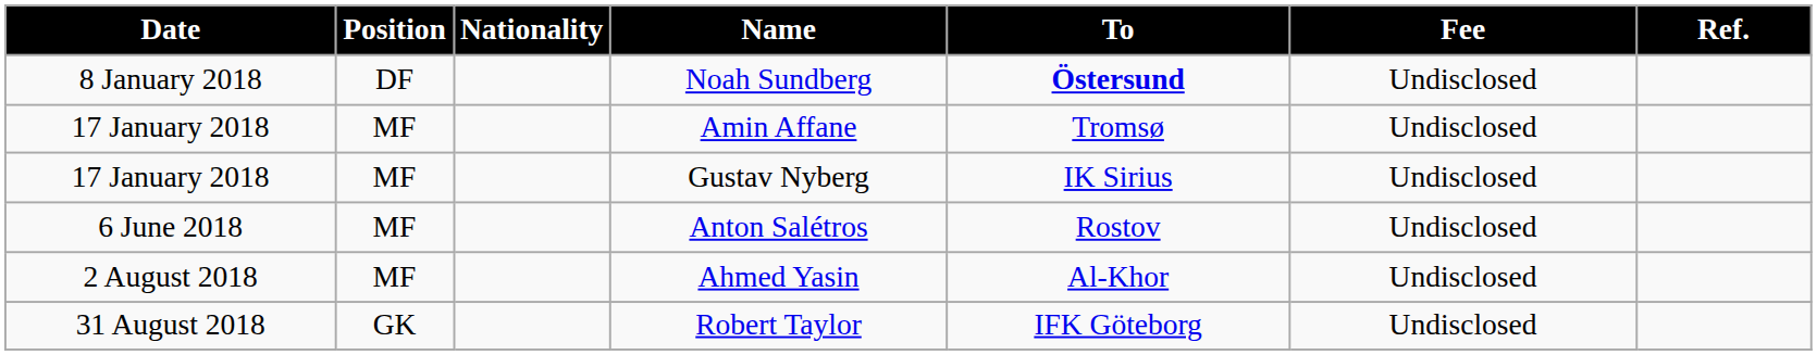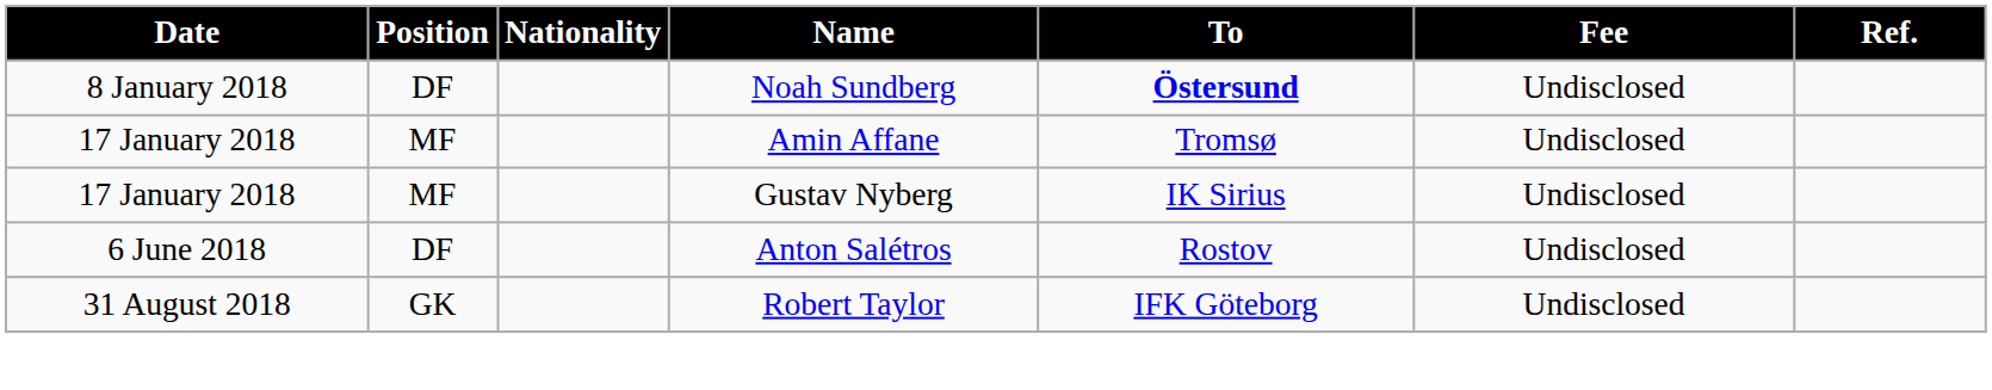 <table class="wikitable"  style="text-align:center; font-size:90%; ">
 <tr>
 <th style="background:#000000; color:white; width:200px;">Date</th>
 <th style="background:#000000; color:white; width:50px;">Position</th>
 <th style="background:#000000; color:white; width:50px;">Nationality</th>
 <th style="background:#000000; color:white; width:200px;">Name</th>
 <th style="background:#000000; color:white; width:200px;">To</th>
 <th style="background:#000000; color:white; width:200px;">Fee</th>
 <th style="background:#000000; color:white; width:100px;">Ref.</th>
 </tr>
 <tr>
 <td>8 January 2018</td>
 <td>DF</td>
 <td></td>
 <td><a href='#'>Noah Sundberg</a></td>
 <td><strong><a href='#'>Östersund</a></strong></td>
 <td>Undisclosed</td>
 <td></td>
 </tr>
 <tr>
 <td>17 January 2018</td>
 <td>MF</td>
 <td></td>
 <td><a href='#'>Amin Affane</a></td>
 <td><a href='#'>Tromsø</a></td>
 <td>Undisclosed</td>
 <td></td>
 </tr>
 <tr>
 <td>17 January 2018</td>
 <td>MF</td>
 <td></td>
 <td>Gustav Nyberg</td>
 <td><a href='#'>IK Sirius</a></td>
 <td>Undisclosed</td>
 <td></td>
 </tr>
 <tr>
 <td>6 June 2018</td>
-<td>MF</td>
+<td>DF</td>
 <td></td>
 <td><a href='#'>Anton Salétros</a></td>
 <td><a href='#'>Rostov</a></td>
-<td>Undisclosed</td>
-<td></td>
-</tr>
-<tr>
-<td>2 August 2018</td>
-<td>MF</td>
-<td></td>
-<td><a href='#'>Ahmed Yasin</a></td>
-<td><a href='#'>Al-Khor</a></td>
 <td>Undisclosed</td>
 <td></td>
 </tr>
 <tr>
 <td>31 August 2018</td>
 <td>GK</td>
 <td></td>
 <td><a href='#'>Robert Taylor</a></td>
 <td><a href='#'>IFK Göteborg</a></td>
 <td>Undisclosed</td>
 <td></td>
 </tr>
 </table>
